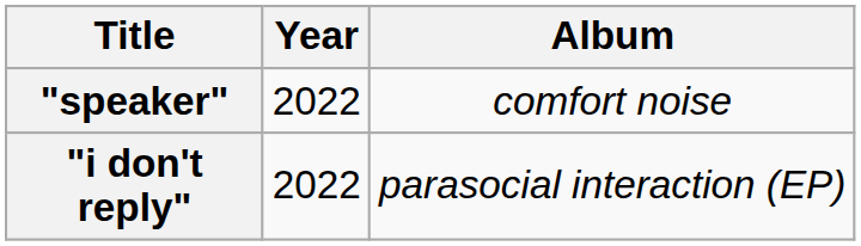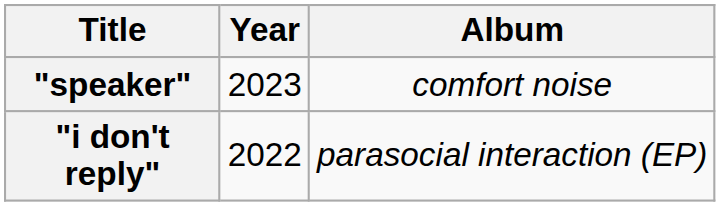 <table class="wikitable plainrowheaders" style="text-align:center;">
 <tr>
 <th scope="col" style="width:6em;">Title</th>
 <th scope="col">Year</th>
 <th scope="col">Album</th>
 </tr>
 <tr>
 <th scope="row">"speaker"<br></th>
-<td>2022</td>
+<td>2023</td>
 <td><em>comfort noise</em></td>
 </tr>
 <tr>
 <th scope="row">"i don't reply"<br></th>
 <td>2022</td>
 <td><em>parasocial interaction (EP)</em></td>
 </tr>
 </table>
